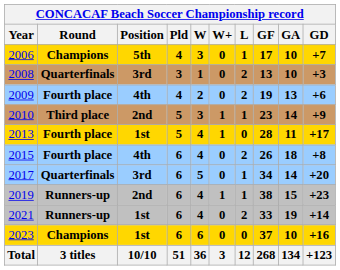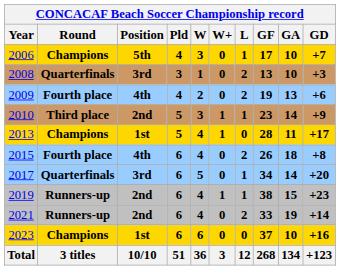 <table class="wikitable" style="text-align: center;">
 <tr>
 <th colspan=10><a href='#'>CONCACAF Beach Soccer Championship record</a></th>
 </tr>
 <tr>
 <th>Year</th>
 <th>Round</th>
 <th>Position</th>
 <th>Pld</th>
 <th>W</th>
 <th>W+</th>
 <th>L</th>
 <th>GF</th>
 <th>GA</th>
 <th>GD</th>
 </tr>
 <tr bgcolor=gold>
 <td> <a href='#'>2006</a></td>
 <td><strong>Champions</strong></td>
 <td><strong>5th</strong></td>
 <td><strong>4</strong></td>
 <td><strong>3</strong></td>
 <td><strong>0</strong></td>
 <td><strong>1</strong></td>
 <td><strong>17</strong></td>
 <td><strong>10</strong></td>
 <td><strong>+7</strong></td>
 </tr>
 <tr bgcolor="#cc9966">
 <td> <a href='#'>2008</a></td>
 <td><strong>Quarterfinals</strong></td>
 <td><strong>3rd</strong></td>
 <td><strong>3</strong></td>
 <td><strong>1</strong></td>
 <td><strong>0</strong></td>
 <td><strong>2</strong></td>
 <td><strong>13</strong></td>
 <td><strong>10</strong></td>
 <td><strong>+3</strong></td>
 </tr>
 <tr style="background:#9acdff">
 <td> <a href='#'>2009</a></td>
 <td><strong>Fourth place</strong></td>
 <td><strong>4th</strong></td>
 <td><strong>4</strong></td>
 <td><strong>2</strong></td>
 <td><strong>0</strong></td>
 <td><strong>2</strong></td>
 <td><strong>19</strong></td>
 <td><strong>13</strong></td>
 <td><strong>+6</strong></td>
 </tr>
 <tr bgcolor="#cc9966">
 <td> <a href='#'>2010</a></td>
 <td><strong>Third place</strong></td>
 <td><strong>2nd</strong></td>
 <td><strong>5</strong></td>
 <td><strong>3</strong></td>
 <td><strong>1</strong></td>
 <td><strong>1</strong></td>
 <td><strong>23</strong></td>
 <td><strong>14</strong></td>
 <td><strong>+9</strong></td>
 </tr>
 <tr bgcolor=gold>
 <td> <a href='#'>2013</a></td>
-<td><strong>Fourth place</strong></td>
+<td><strong>Champions</strong></td>
 <td><strong>1st</strong></td>
 <td><strong>5</strong></td>
 <td><strong>4</strong></td>
 <td><strong>1</strong></td>
 <td><strong>0</strong></td>
 <td><strong>28</strong></td>
 <td><strong>11</strong></td>
 <td><strong>+17</strong></td>
 </tr>
 <tr style="background:#9acdff">
 <td> <a href='#'>2015</a></td>
 <td><strong>Fourth place</strong></td>
 <td><strong>4th</strong></td>
 <td><strong>6</strong></td>
 <td><strong>4</strong></td>
 <td><strong>0</strong></td>
 <td><strong>2</strong></td>
 <td><strong>26</strong></td>
 <td><strong>18</strong></td>
 <td><strong>+8</strong></td>
 </tr>
 <tr style="background:#9acdff">
 <td> <a href='#'>2017</a></td>
 <td><strong>Quarterfinals</strong></td>
 <td><strong>3rd</strong></td>
 <td><strong>6</strong></td>
 <td><strong>5</strong></td>
 <td><strong>0</strong></td>
 <td><strong>1</strong></td>
 <td><strong>34</strong></td>
 <td><strong>14</strong></td>
 <td><strong>+20</strong></td>
 </tr>
 <tr bgcolor=Silver>
 <td> <a href='#'>2019</a></td>
 <td><strong>Runners-up</strong></td>
 <td><strong>2nd</strong></td>
 <td><strong>6</strong></td>
 <td><strong>4</strong></td>
 <td><strong>1</strong></td>
 <td><strong>1</strong></td>
 <td><strong>38</strong></td>
 <td><strong>15</strong></td>
 <td><strong>+23</strong></td>
 </tr>
 <tr bgcolor=Silver>
 <td> <a href='#'>2021</a></td>
 <td><strong>Runners-up</strong></td>
-<td><strong>1st</strong></td>
+<td><strong>2nd</strong></td>
 <td><strong>6</strong></td>
 <td><strong>4</strong></td>
 <td><strong>0</strong></td>
 <td><strong>2</strong></td>
 <td><strong>33</strong></td>
 <td><strong>19</strong></td>
 <td><strong>+14</strong></td>
 </tr>
 <tr bgcolor=gold>
 <td> <a href='#'>2023</a></td>
 <td><strong>Champions</strong></td>
 <td><strong>1st</strong></td>
 <td><strong>6</strong></td>
 <td><strong>6</strong></td>
 <td><strong>0</strong></td>
 <td><strong>0</strong></td>
 <td><strong>37</strong></td>
 <td><strong>10</strong></td>
 <td><strong>+16</strong></td>
 </tr>
 <tr>
 <th>Total</th>
 <th>3 titles</th>
 <th>10/10</th>
 <th>51</th>
 <th>36</th>
 <th>3</th>
 <th>12</th>
 <th>268</th>
 <th>134</th>
 <th>+123</th>
 </tr>
 </table>
